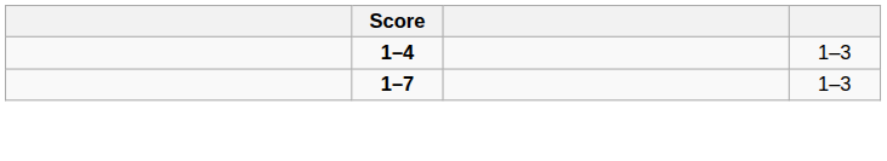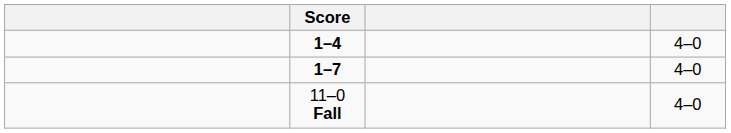 <table class="wikitable" style="text-align: center; ">
 <tr>
 <th align="right" width="270"></th>
 <th width="65">Score</th>
 <th align="left" width="270"></th>
 <th width="65"></th>
 </tr>
 <tr>
 <td align="left"></td>
 <td><strong>1–4</strong></td>
 <td align="left"><strong></strong></td>
-<td>1–3 <strong></strong></td>
+<td>4–0 <strong></strong></td>
 </tr>
 <tr>
 <td align="left"></td>
 <td><strong>1–7</strong></td>
 <td align="left"><strong></strong></td>
-<td>1–3 <strong></strong></td>
+<td>4–0 <strong></strong></td>
+</tr>
+<tr>
+<td align="left"><strong></strong></td>
+<td>11–0 <strong>Fall</strong></td>
+<td align="left"></td>
+<td>4–0 <strong></strong></td>
 </tr>
 </table>
